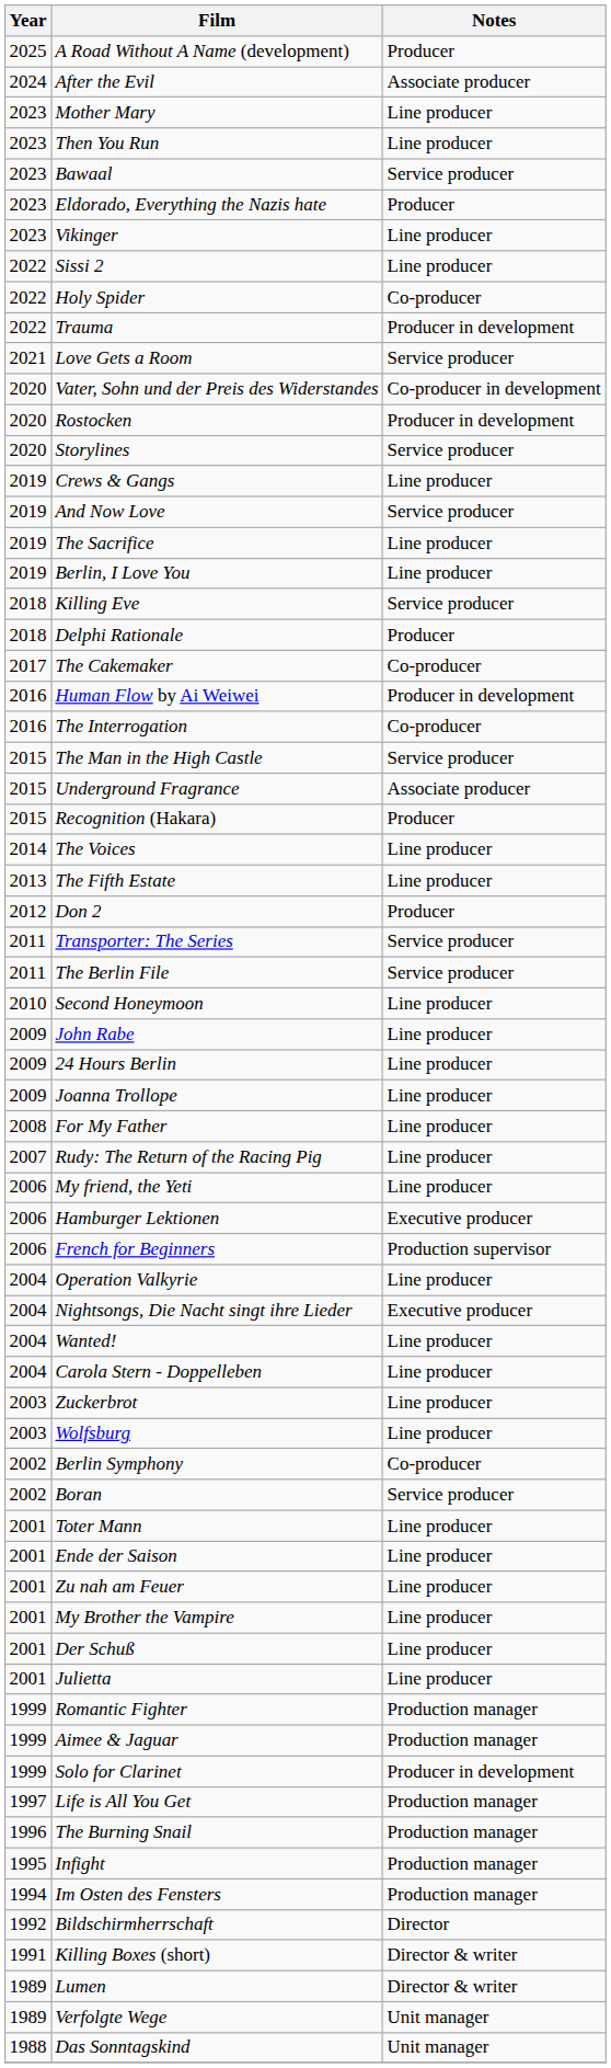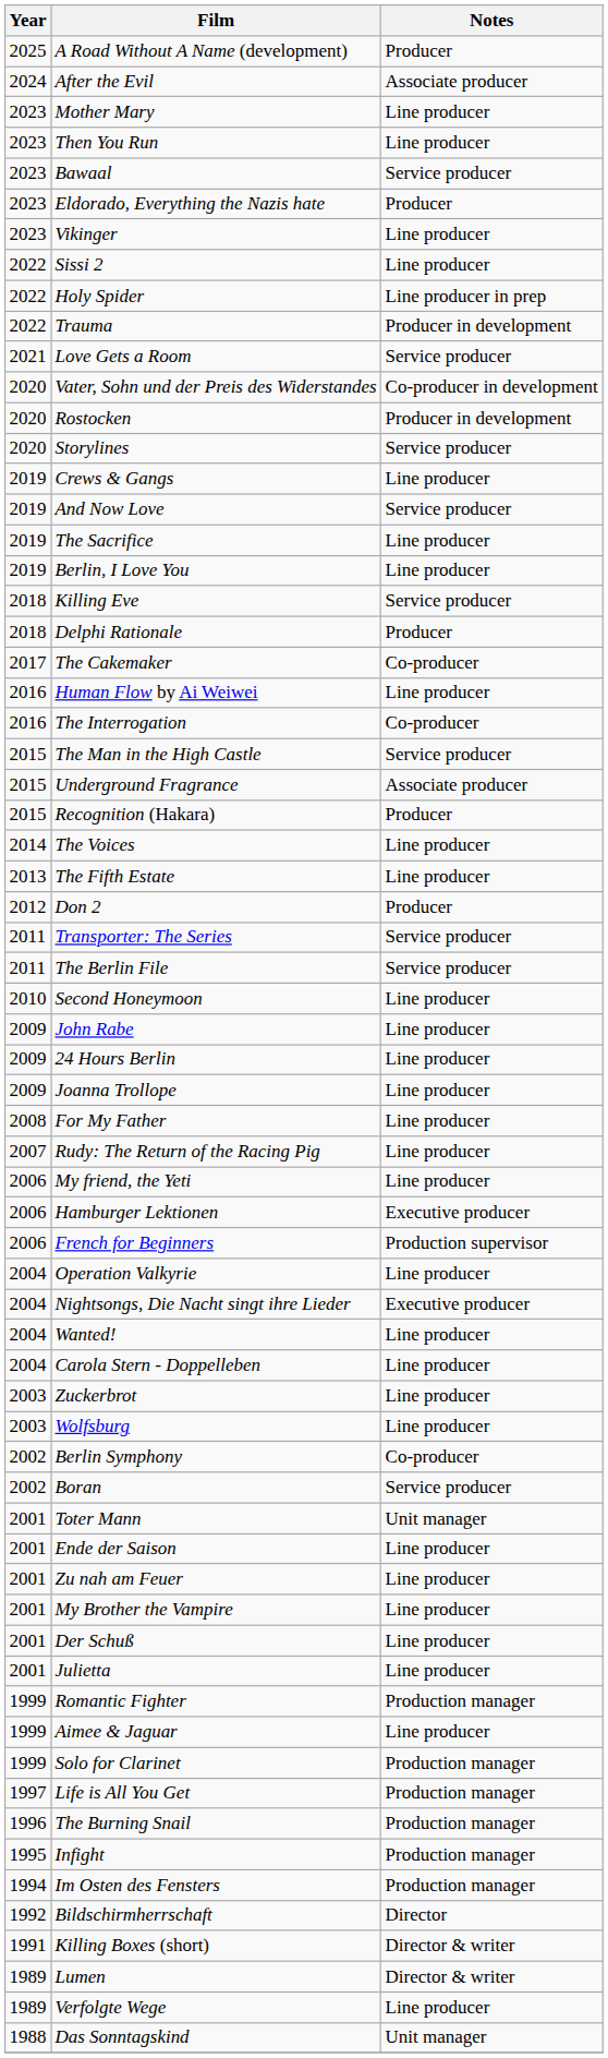 <table class="wikitable" style="font-size:90%">
 <tr style="text-align:center;">
 <th>Year</th>
 <th>Film</th>
 <th>Notes</th>
 </tr>
 <tr>
 <td>2025</td>
 <td><em>A Road Without A Name</em> (development)</td>
 <td>Producer</td>
 </tr>
 <tr>
 <td>2024</td>
 <td><em>After the Evil</em></td>
 <td>Associate producer</td>
 </tr>
 <tr>
 <td>2023</td>
 <td><em>Mother Mary</em></td>
 <td>Line producer</td>
 </tr>
 <tr>
 <td>2023</td>
 <td><em>Then You Run</em></td>
 <td>Line producer</td>
 </tr>
 <tr>
 <td>2023</td>
 <td><em>Bawaal</em></td>
 <td>Service producer</td>
 </tr>
 <tr>
 <td>2023</td>
 <td><em>Eldorado, Everything the Nazis hate</em></td>
 <td>Producer</td>
 </tr>
 <tr>
 <td>2023</td>
 <td><em>Vikinger</em></td>
 <td>Line producer</td>
 </tr>
 <tr>
 <td>2022</td>
 <td><em>Sissi 2</em></td>
 <td>Line producer</td>
 </tr>
 <tr>
 <td>2022</td>
 <td><em>Holy Spider</em></td>
-<td>Co-producer</td>
+<td>Line producer in prep</td>
 </tr>
 <tr>
 <td>2022</td>
 <td><em>Trauma</em></td>
 <td>Producer in development</td>
 </tr>
 <tr>
 <td>2021</td>
 <td><em>Love Gets a Room</em></td>
 <td>Service producer</td>
 </tr>
 <tr>
 <td>2020</td>
 <td><em>Vater, Sohn und der Preis des Widerstandes</em></td>
 <td>Co-producer in development</td>
 </tr>
 <tr>
 <td>2020</td>
 <td><em>Rostocken</em></td>
 <td>Producer in development</td>
 </tr>
 <tr>
 <td>2020</td>
 <td><em>Storylines</em></td>
 <td>Service producer</td>
 </tr>
 <tr>
 <td>2019</td>
 <td><em>Crews & Gangs</em></td>
 <td>Line producer</td>
 </tr>
 <tr>
 <td>2019</td>
 <td><em>And Now Love</em></td>
 <td>Service producer</td>
 </tr>
 <tr>
 <td>2019</td>
 <td><em>The Sacrifice</em></td>
 <td>Line producer</td>
 </tr>
 <tr>
 <td>2019</td>
 <td><em>Berlin, I Love You</em></td>
 <td>Line producer</td>
 </tr>
 <tr>
 <td>2018</td>
 <td><em>Killing Eve</em></td>
 <td>Service producer</td>
 </tr>
 <tr>
 <td>2018</td>
 <td><em>Delphi Rationale</em></td>
 <td>Producer</td>
 </tr>
 <tr>
 <td>2017</td>
 <td><em>The Cakemaker</em></td>
 <td>Co-producer</td>
 </tr>
 <tr>
 <td>2016</td>
 <td><em><a href='#'>Human Flow</a></em> by <a href='#'>Ai Weiwei</a></td>
-<td>Producer in development</td>
+<td>Line producer</td>
 </tr>
 <tr>
 <td>2016</td>
 <td><em>The Interrogation</em></td>
 <td>Co-producer</td>
 </tr>
 <tr>
 <td>2015</td>
 <td><em>The Man in the High Castle</em></td>
 <td>Service producer</td>
 </tr>
 <tr>
 <td>2015</td>
 <td><em>Underground Fragrance</em></td>
 <td>Associate producer</td>
 </tr>
 <tr>
 <td>2015</td>
 <td><em>Recognition</em> (Hakara)</td>
 <td>Producer</td>
 </tr>
 <tr>
 <td>2014</td>
 <td><em>The Voices</em></td>
 <td>Line producer</td>
 </tr>
 <tr>
 <td>2013</td>
 <td><em>The Fifth Estate</em></td>
 <td>Line producer</td>
 </tr>
 <tr>
 <td>2012</td>
 <td><em>Don 2</em></td>
 <td>Producer</td>
 </tr>
 <tr>
 <td>2011</td>
 <td><em><a href='#'>Transporter: The Series</a></em></td>
 <td>Service producer</td>
 </tr>
 <tr>
 <td>2011</td>
 <td><em>The Berlin File</em></td>
 <td>Service producer</td>
 </tr>
 <tr>
 <td>2010</td>
 <td><em>Second Honeymoon</em></td>
 <td>Line producer</td>
 </tr>
 <tr>
 <td>2009</td>
 <td><em><a href='#'>John Rabe</a></em></td>
 <td>Line producer</td>
 </tr>
 <tr>
 <td>2009</td>
 <td><em>24 Hours Berlin</em></td>
 <td>Line producer</td>
 </tr>
 <tr>
 <td>2009</td>
 <td><em>Joanna Trollope</em></td>
 <td>Line producer</td>
 </tr>
 <tr>
 <td>2008</td>
 <td><em>For My Father</em></td>
 <td>Line producer</td>
 </tr>
 <tr>
 <td>2007</td>
 <td><em>Rudy: The Return of the Racing Pig</em></td>
 <td>Line producer</td>
 </tr>
 <tr>
 <td>2006</td>
 <td><em>My friend, the Yeti</em></td>
 <td>Line producer</td>
 </tr>
 <tr>
 <td>2006</td>
 <td><em>Hamburger Lektionen</em></td>
 <td>Executive producer</td>
 </tr>
 <tr>
 <td>2006</td>
 <td><em><a href='#'>French for Beginners</a></em></td>
 <td>Production supervisor</td>
 </tr>
 <tr>
 <td>2004</td>
 <td><em>Operation Valkyrie</em></td>
 <td>Line producer</td>
 </tr>
 <tr>
 <td>2004</td>
 <td><em>Nightsongs, Die Nacht singt ihre Lieder</em></td>
 <td>Executive producer</td>
 </tr>
 <tr>
 <td>2004</td>
 <td><em>Wanted!</em></td>
 <td>Line producer</td>
 </tr>
 <tr>
 <td>2004</td>
 <td><em>Carola Stern - Doppelleben</em></td>
 <td>Line producer</td>
 </tr>
 <tr>
 <td>2003</td>
 <td><em>Zuckerbrot</em></td>
 <td>Line producer</td>
 </tr>
 <tr>
 <td>2003</td>
 <td><em><a href='#'>Wolfsburg</a></em></td>
 <td>Line producer</td>
 </tr>
 <tr>
 <td>2002</td>
 <td><em>Berlin Symphony</em></td>
 <td>Co-producer</td>
 </tr>
 <tr>
 <td>2002</td>
 <td><em>Boran</em></td>
 <td>Service producer</td>
 </tr>
 <tr>
 <td>2001</td>
 <td><em>Toter Mann</em></td>
-<td>Line producer</td>
+<td>Unit manager</td>
 </tr>
 <tr>
 <td>2001</td>
 <td><em>Ende der Saison</em></td>
 <td>Line producer</td>
 </tr>
 <tr>
 <td>2001</td>
 <td><em>Zu nah am Feuer</em></td>
 <td>Line producer</td>
 </tr>
 <tr>
 <td>2001</td>
 <td><em>My Brother the Vampire</em></td>
 <td>Line producer</td>
 </tr>
 <tr>
 <td>2001</td>
 <td><em>Der Schuß</em></td>
 <td>Line producer</td>
 </tr>
 <tr>
 <td>2001</td>
 <td><em>Julietta</em></td>
 <td>Line producer</td>
 </tr>
 <tr>
 <td>1999</td>
 <td><em>Romantic Fighter</em></td>
 <td>Production manager</td>
 </tr>
 <tr>
 <td>1999</td>
 <td><em>Aimee & Jaguar</em></td>
-<td>Production manager</td>
+<td>Line producer</td>
 </tr>
 <tr>
 <td>1999</td>
 <td><em>Solo for Clarinet</em></td>
-<td>Producer in development</td>
+<td>Production manager</td>
 </tr>
 <tr>
 <td>1997</td>
 <td><em>Life is All You Get</em></td>
 <td>Production manager</td>
 </tr>
 <tr>
 <td>1996</td>
 <td><em>The Burning Snail</em></td>
 <td>Production manager</td>
 </tr>
 <tr>
 <td>1995</td>
 <td><em> Infight</em></td>
 <td>Production manager</td>
 </tr>
 <tr>
 <td>1994</td>
 <td><em>Im Osten des Fensters</em></td>
 <td>Production manager</td>
 </tr>
 <tr>
 <td>1992</td>
 <td><em>Bildschirmherrschaft</em></td>
 <td>Director</td>
 </tr>
 <tr>
 <td>1991</td>
 <td><em>Killing Boxes</em> (short)</td>
 <td>Director & writer</td>
 </tr>
 <tr>
 <td>1989</td>
 <td><em>Lumen</em></td>
 <td>Director & writer</td>
 </tr>
 <tr>
 <td>1989</td>
 <td><em>Verfolgte Wege</em></td>
-<td>Unit manager</td>
+<td>Line producer</td>
 </tr>
 <tr>
 <td>1988</td>
 <td><em>Das Sonntagskind</em></td>
 <td>Unit manager</td>
 </tr>
 <tr>
 </tr>
 </table>
